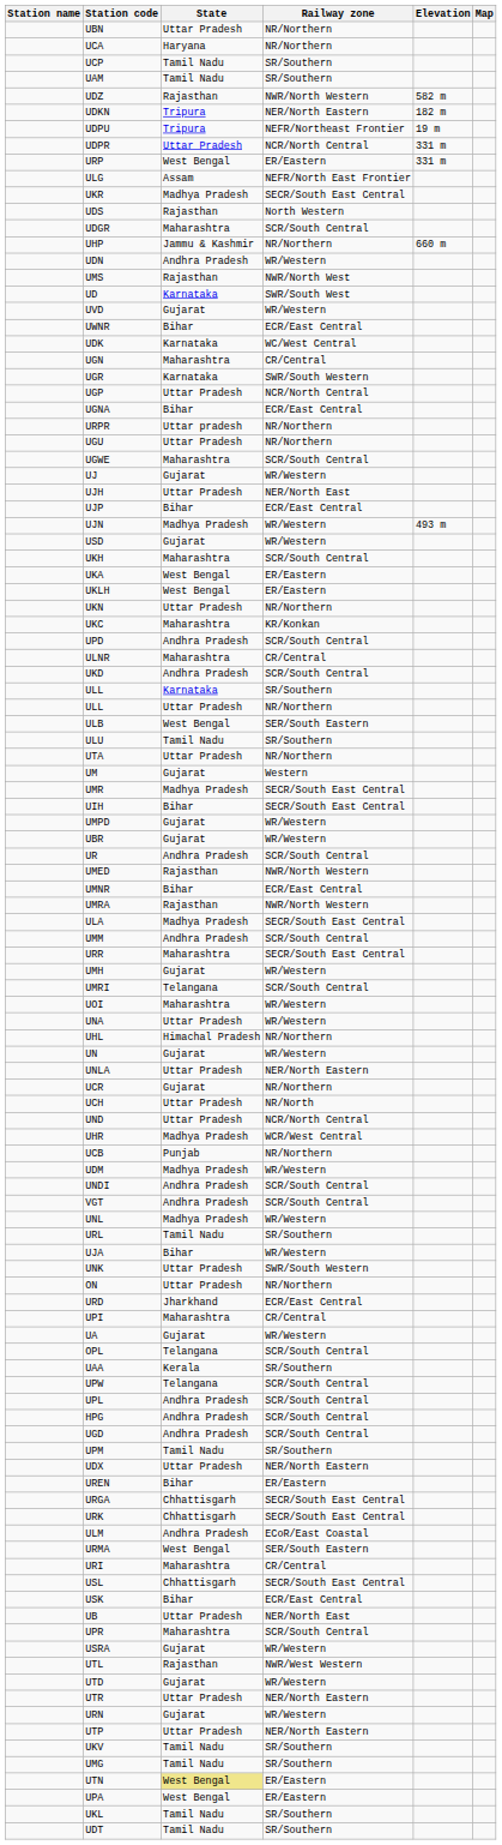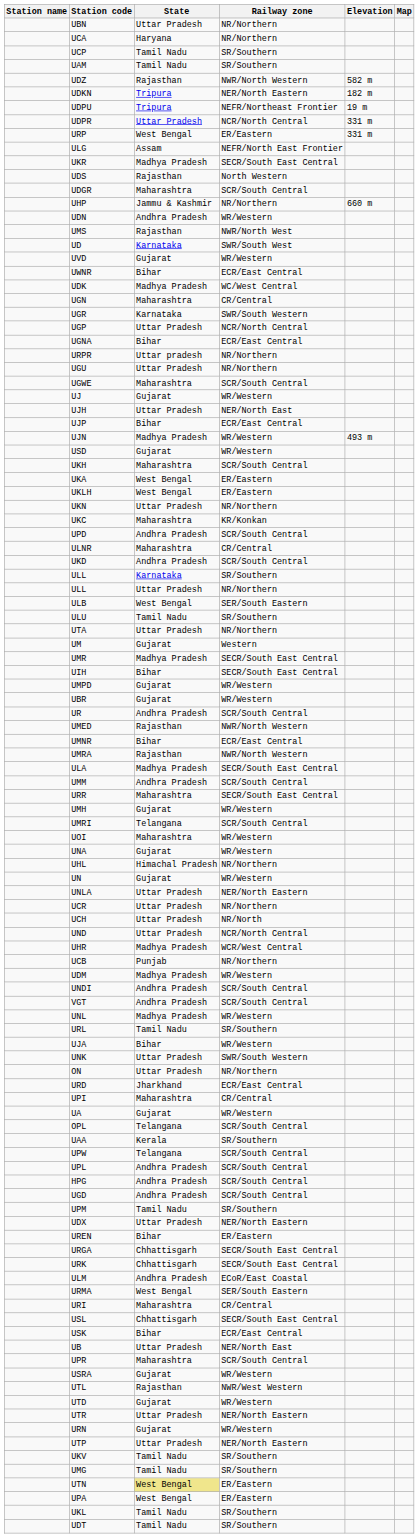 <table class="sortable wikitable">
 <tr>
 <th>Station name</th>
 <th>Station code</th>
 <th>State</th>
 <th>Railway zone</th>
 <th>Elevation</th>
 <th>Map</th>
 </tr>
 <tr>
 <td></td>
 <td>UBN</td>
 <td>Uttar Pradesh</td>
 <td>NR/Northern</td>
 <td></td>
 <td></td>
 </tr>
 <tr>
 <td></td>
 <td>UCA</td>
 <td>Haryana</td>
 <td>NR/Northern</td>
 <td></td>
 <td></td>
 </tr>
 <tr>
 <td></td>
 <td>UCP</td>
 <td>Tamil Nadu</td>
 <td>SR/Southern</td>
 <td></td>
 <td></td>
 </tr>
 <tr>
 <td></td>
 <td>UAM</td>
 <td>Tamil Nadu</td>
 <td>SR/Southern</td>
 <td></td>
 <td></td>
 </tr>
 <tr>
 <td></td>
 <td>UDZ</td>
 <td>Rajasthan</td>
 <td>NWR/North Western</td>
 <td>582 m</td>
 <td></td>
 </tr>
 <tr>
 <td></td>
 <td>UDKN</td>
 <td><a href='#'>Tripura</a></td>
 <td>NER/North Eastern</td>
 <td>182 m</td>
 <td></td>
 </tr>
 <tr>
 <td></td>
 <td>UDPU</td>
 <td><a href='#'>Tripura</a></td>
 <td>NEFR/Northeast Frontier</td>
 <td>19 m</td>
 <td></td>
 </tr>
 <tr>
 <td></td>
 <td>UDPR</td>
 <td><a href='#'>Uttar Pradesh</a></td>
 <td>NCR/North Central</td>
 <td>331 m</td>
 <td></td>
 </tr>
 <tr>
 <td></td>
 <td>URP</td>
 <td>West Bengal</td>
 <td>ER/Eastern</td>
 <td>331 m</td>
 <td></td>
 </tr>
 <tr>
 <td></td>
 <td>ULG</td>
 <td>Assam</td>
 <td>NEFR/North East Frontier</td>
 <td></td>
 <td></td>
 </tr>
 <tr>
 <td></td>
 <td>UKR</td>
 <td>Madhya Pradesh</td>
 <td>SECR/South East Central</td>
 <td></td>
 <td></td>
 </tr>
 <tr>
 <td></td>
 <td>UDS</td>
 <td>Rajasthan</td>
 <td NWR>North Western</td>
 <td></td>
 <td></td>
 </tr>
 <tr>
 <td></td>
 <td>UDGR</td>
 <td>Maharashtra</td>
 <td>SCR/South Central</td>
 <td></td>
 <td></td>
 </tr>
 <tr>
 <td></td>
 <td>UHP</td>
 <td>Jammu & Kashmir</td>
 <td>NR/Northern</td>
 <td>660 m</td>
 <td></td>
 </tr>
 <tr>
 <td></td>
 <td>UDN</td>
 <td>Andhra Pradesh</td>
 <td>WR/Western</td>
 <td></td>
 <td></td>
 </tr>
 <tr>
 <td></td>
 <td>UMS</td>
 <td>Rajasthan</td>
 <td>NWR/North West</td>
 <td></td>
 <td></td>
 </tr>
 <tr>
 <td></td>
 <td>UD</td>
 <td><a href='#'>Karnataka</a></td>
 <td>SWR/South West</td>
 <td></td>
 <td></td>
 </tr>
 <tr>
 <td></td>
 <td>UVD</td>
 <td>Gujarat</td>
 <td>WR/Western</td>
 <td></td>
 <td></td>
 </tr>
 <tr>
 <td></td>
 <td>UWNR</td>
 <td>Bihar</td>
 <td>ECR/East Central</td>
 <td></td>
 <td></td>
 </tr>
 <tr>
 <td></td>
 <td>UDK</td>
-<td>Karnataka</td>
+<td>Madhya Pradesh</td>
 <td>WC/West Central</td>
 <td></td>
 <td></td>
 </tr>
 <tr>
 <td></td>
 <td>UGN</td>
 <td>Maharashtra</td>
 <td>CR/Central</td>
 <td></td>
 <td></td>
 </tr>
 <tr>
 <td></td>
 <td>UGR</td>
 <td>Karnataka</td>
 <td>SWR/South Western</td>
 <td></td>
 <td></td>
 </tr>
 <tr>
 <td></td>
 <td>UGP</td>
 <td>Uttar Pradesh</td>
 <td>NCR/North Central</td>
 <td></td>
 <td></td>
 </tr>
 <tr>
 <td></td>
 <td>UGNA</td>
 <td>Bihar</td>
 <td>ECR/East Central</td>
 <td></td>
 <td></td>
 </tr>
 <tr>
 <td></td>
 <td>URPR</td>
 <td>Uttar pradesh</td>
 <td>NR/Northern</td>
 <td></td>
 <td></td>
 </tr>
 <tr>
 <td></td>
 <td>UGU</td>
 <td>Uttar Pradesh</td>
 <td>NR/Northern</td>
 <td></td>
 <td></td>
 </tr>
 <tr>
 <td></td>
 <td>UGWE</td>
 <td>Maharashtra</td>
 <td>SCR/South Central</td>
 <td></td>
 <td></td>
 </tr>
 <tr>
 <td></td>
 <td>UJ</td>
 <td>Gujarat</td>
 <td>WR/Western</td>
 <td></td>
 <td></td>
 </tr>
 <tr>
 <td></td>
 <td>UJH</td>
 <td>Uttar Pradesh</td>
 <td>NER/North East</td>
 <td></td>
 <td></td>
 </tr>
 <tr>
 <td></td>
 <td>UJP</td>
 <td>Bihar</td>
 <td>ECR/East Central</td>
 <td></td>
 <td></td>
 </tr>
 <tr>
 <td></td>
 <td>UJN</td>
 <td>Madhya Pradesh</td>
 <td>WR/Western</td>
 <td>493 m</td>
 <td></td>
 </tr>
 <tr>
 <td></td>
 <td>USD</td>
 <td>Gujarat</td>
 <td>WR/Western</td>
 <td></td>
 <td></td>
 </tr>
 <tr>
 <td></td>
 <td>UKH</td>
 <td>Maharashtra</td>
 <td>SCR/South Central</td>
 <td></td>
 <td></td>
 </tr>
 <tr>
 <td></td>
 <td>UKA</td>
 <td>West Bengal</td>
 <td>ER/Eastern</td>
 <td></td>
 <td></td>
 </tr>
 <tr>
 <td></td>
 <td>UKLH</td>
 <td>West Bengal</td>
 <td>ER/Eastern</td>
 <td></td>
 <td></td>
 </tr>
 <tr>
 <td></td>
 <td>UKN</td>
 <td>Uttar Pradesh</td>
 <td>NR/Northern</td>
 <td></td>
 <td></td>
 </tr>
 <tr>
 <td></td>
 <td>UKC</td>
 <td>Maharashtra</td>
 <td>KR/Konkan</td>
 <td></td>
 <td></td>
 </tr>
 <tr>
 <td></td>
 <td>UPD</td>
 <td>Andhra Pradesh</td>
 <td>SCR/South Central</td>
 <td></td>
 <td></td>
 </tr>
 <tr>
 <td></td>
 <td>ULNR</td>
 <td>Maharashtra</td>
 <td>CR/Central</td>
 <td></td>
 <td></td>
 </tr>
 <tr>
 <td></td>
 <td>UKD</td>
 <td>Andhra Pradesh</td>
 <td>SCR/South Central</td>
 <td></td>
 <td></td>
 </tr>
 <tr>
 <td></td>
 <td>ULL</td>
 <td><a href='#'>Karnataka</a></td>
 <td>SR/Southern</td>
 <td></td>
 <td></td>
 </tr>
 <tr>
 <td></td>
 <td>ULL</td>
 <td>Uttar Pradesh</td>
 <td>NR/Northern</td>
 <td></td>
 <td></td>
 </tr>
 <tr>
 <td></td>
 <td>ULB</td>
 <td>West Bengal</td>
 <td>SER/South Eastern</td>
 <td></td>
 <td></td>
 </tr>
 <tr>
 <td></td>
 <td>ULU</td>
 <td>Tamil Nadu</td>
 <td>SR/Southern</td>
 <td></td>
 <td></td>
 </tr>
 <tr>
 <td></td>
 <td>UTA</td>
 <td>Uttar Pradesh</td>
 <td>NR/Northern</td>
 <td></td>
 <td></td>
 </tr>
 <tr>
 <td></td>
 <td>UM</td>
 <td>Gujarat</td>
 <td>Western</td>
 <td></td>
 <td></td>
 </tr>
 <tr>
 <td></td>
 <td>UMR</td>
 <td>Madhya Pradesh</td>
 <td>SECR/South East Central</td>
 <td></td>
 <td></td>
 </tr>
 <tr>
 <td></td>
 <td>UIH</td>
 <td>Bihar</td>
 <td>SECR/South East Central</td>
 <td></td>
 <td></td>
 </tr>
 <tr>
 <td></td>
 <td>UMPD</td>
 <td>Gujarat</td>
 <td>WR/Western</td>
 <td></td>
 <td></td>
 </tr>
 <tr>
 <td></td>
 <td>UBR</td>
 <td>Gujarat</td>
 <td>WR/Western</td>
 <td></td>
 <td></td>
 </tr>
 <tr>
 <td></td>
 <td>UR</td>
 <td>Andhra Pradesh</td>
 <td>SCR/South Central</td>
 <td></td>
 <td></td>
 </tr>
 <tr>
 <td></td>
 <td>UMED</td>
 <td>Rajasthan</td>
 <td>NWR/North Western</td>
 <td></td>
 <td></td>
 </tr>
 <tr>
 <td></td>
 <td>UMNR</td>
 <td>Bihar</td>
 <td>ECR/East Central</td>
 <td></td>
 <td></td>
 </tr>
 <tr>
 <td></td>
 <td>UMRA</td>
 <td>Rajasthan</td>
 <td>NWR/North Western</td>
 <td></td>
 <td></td>
 </tr>
 <tr>
 <td></td>
 <td>ULA</td>
 <td>Madhya Pradesh</td>
 <td>SECR/South East Central</td>
 <td></td>
 <td></td>
 </tr>
 <tr>
 <td></td>
 <td>UMM</td>
 <td>Andhra Pradesh</td>
 <td>SCR/South Central</td>
 <td></td>
 <td></td>
 </tr>
 <tr>
 <td></td>
 <td>URR</td>
 <td>Maharashtra</td>
 <td>SECR/South East Central</td>
 <td></td>
 <td></td>
 </tr>
 <tr>
 <td></td>
 <td>UMH</td>
 <td>Gujarat</td>
 <td>WR/Western</td>
 <td></td>
 <td></td>
 </tr>
 <tr>
 <td></td>
 <td>UMRI</td>
 <td>Telangana</td>
 <td>SCR/South Central</td>
 <td></td>
 <td></td>
 </tr>
 <tr>
 <td></td>
 <td>UOI</td>
 <td>Maharashtra</td>
 <td>WR/Western</td>
 <td></td>
 <td></td>
 </tr>
 <tr>
 <td></td>
 <td>UNA</td>
-<td>Uttar Pradesh</td>
+<td>Gujarat</td>
 <td>WR/Western</td>
 <td></td>
 <td></td>
 </tr>
 <tr>
 <td></td>
 <td>UHL</td>
 <td>Himachal Pradesh</td>
 <td>NR/Northern</td>
 <td></td>
 <td></td>
 </tr>
 <tr>
 <td></td>
 <td>UN</td>
 <td>Gujarat</td>
 <td>WR/Western</td>
 <td></td>
 <td></td>
 </tr>
 <tr>
 <td></td>
 <td>UNLA</td>
 <td>Uttar Pradesh</td>
 <td>NER/North Eastern</td>
 <td></td>
 <td></td>
 </tr>
 <tr>
 <td></td>
 <td>UCR</td>
-<td>Gujarat</td>
+<td>Uttar Pradesh</td>
 <td>NR/Northern</td>
 <td></td>
 <td></td>
 </tr>
 <tr>
 <td></td>
 <td>UCH</td>
 <td>Uttar Pradesh</td>
 <td>NR/North</td>
 <td></td>
 <td></td>
 </tr>
 <tr>
 <td></td>
 <td>UND</td>
 <td>Uttar Pradesh</td>
 <td>NCR/North Central</td>
 <td></td>
 <td></td>
 </tr>
 <tr>
 <td></td>
 <td>UHR</td>
 <td>Madhya Pradesh</td>
 <td>WCR/West Central</td>
 <td></td>
 <td></td>
 </tr>
 <tr>
 <td></td>
 <td>UCB</td>
 <td>Punjab</td>
 <td>NR/Northern</td>
 <td></td>
 <td></td>
 </tr>
 <tr>
 <td></td>
 <td>UDM</td>
 <td>Madhya Pradesh</td>
 <td>WR/Western</td>
 <td></td>
 <td></td>
 </tr>
 <tr>
 <td></td>
 <td>UNDI</td>
 <td>Andhra Pradesh</td>
 <td>SCR/South Central</td>
 <td></td>
 <td></td>
 </tr>
 <tr>
 <td></td>
 <td>VGT</td>
 <td>Andhra Pradesh</td>
 <td>SCR/South Central</td>
 <td></td>
 <td></td>
 </tr>
 <tr>
 <td></td>
 <td>UNL</td>
 <td>Madhya Pradesh</td>
 <td>WR/Western</td>
 <td></td>
 <td></td>
 </tr>
 <tr>
 <td></td>
 <td>URL</td>
 <td>Tamil Nadu</td>
 <td>SR/Southern</td>
 <td></td>
 <td></td>
 </tr>
 <tr>
 <td></td>
 <td>UJA</td>
 <td>Bihar</td>
 <td>WR/Western</td>
 <td></td>
 <td></td>
 </tr>
 <tr>
 <td></td>
 <td>UNK</td>
 <td>Uttar Pradesh</td>
 <td>SWR/South Western</td>
 <td></td>
 <td></td>
 </tr>
 <tr>
 <td></td>
 <td>ON</td>
 <td>Uttar Pradesh</td>
 <td>NR/Northern</td>
 <td></td>
 <td></td>
 </tr>
 <tr>
 <td></td>
 <td>URD</td>
 <td>Jharkhand</td>
 <td>ECR/East Central</td>
 <td></td>
 <td></td>
 </tr>
 <tr>
 <td></td>
 <td>UPI</td>
 <td>Maharashtra</td>
 <td>CR/Central</td>
 <td></td>
 <td></td>
 </tr>
 <tr>
 <td></td>
 <td>UA</td>
 <td>Gujarat</td>
 <td>WR/Western</td>
 <td></td>
 <td></td>
 </tr>
 <tr>
 <td></td>
 <td>OPL</td>
 <td>Telangana</td>
 <td>SCR/South Central</td>
 <td></td>
 <td></td>
 </tr>
 <tr>
 <td></td>
 <td>UAA</td>
 <td>Kerala</td>
 <td>SR/Southern</td>
 <td></td>
 <td></td>
 </tr>
 <tr>
 <td></td>
 <td>UPW</td>
 <td>Telangana</td>
 <td>SCR/South Central</td>
 <td></td>
 <td></td>
 </tr>
 <tr>
 <td></td>
 <td>UPL</td>
 <td>Andhra Pradesh</td>
 <td>SCR/South Central</td>
 <td></td>
 <td></td>
 </tr>
 <tr>
 <td></td>
 <td>HPG</td>
 <td>Andhra Pradesh</td>
 <td>SCR/South Central</td>
 <td></td>
 <td></td>
 </tr>
 <tr>
 <td></td>
 <td>UGD</td>
 <td>Andhra Pradesh</td>
 <td>SCR/South Central</td>
 <td></td>
 <td></td>
 </tr>
 <tr>
 <td></td>
 <td>UPM</td>
 <td>Tamil Nadu</td>
 <td>SR/Southern</td>
 <td></td>
 <td></td>
 </tr>
 <tr>
 <td></td>
 <td>UDX</td>
 <td>Uttar Pradesh</td>
 <td>NER/North Eastern</td>
 <td></td>
 <td></td>
 </tr>
 <tr>
 <td></td>
 <td>UREN</td>
 <td>Bihar</td>
 <td>ER/Eastern</td>
 <td></td>
 <td></td>
 </tr>
 <tr>
 <td></td>
 <td>URGA</td>
 <td>Chhattisgarh</td>
 <td>SECR/South East Central</td>
 <td></td>
 <td></td>
 </tr>
 <tr>
 <td></td>
 <td>URK</td>
 <td>Chhattisgarh</td>
 <td>SECR/South East Central</td>
 <td></td>
 <td></td>
 </tr>
 <tr>
 <td></td>
 <td>ULM</td>
 <td>Andhra Pradesh</td>
 <td>ECoR/East Coastal</td>
 <td></td>
 <td></td>
 </tr>
 <tr>
 <td></td>
 <td>URMA</td>
 <td>West Bengal</td>
 <td>SER/South Eastern</td>
 <td></td>
 <td></td>
 </tr>
 <tr>
 <td></td>
 <td>URI</td>
 <td>Maharashtra</td>
 <td>CR/Central</td>
 <td></td>
 <td></td>
 </tr>
 <tr>
 <td></td>
 <td>USL</td>
 <td>Chhattisgarh</td>
 <td>SECR/South East Central</td>
 <td></td>
 <td></td>
 </tr>
 <tr>
 <td></td>
 <td>USK</td>
 <td>Bihar</td>
 <td>ECR/East Central</td>
 <td></td>
 <td></td>
 </tr>
 <tr>
 <td></td>
 <td>UB</td>
 <td>Uttar Pradesh</td>
 <td>NER/North East</td>
 <td></td>
 <td></td>
 </tr>
 <tr>
 <td></td>
 <td>UPR</td>
 <td>Maharashtra</td>
 <td>SCR/South Central</td>
 <td></td>
 <td></td>
 </tr>
 <tr>
 <td></td>
 <td>USRA</td>
 <td>Gujarat</td>
 <td>WR/Western</td>
 <td></td>
 <td></td>
 </tr>
 <tr>
 <td></td>
 <td>UTL</td>
 <td>Rajasthan</td>
 <td>NWR/West Western</td>
 <td></td>
 <td></td>
 </tr>
 <tr>
 <td></td>
 <td>UTD</td>
 <td>Gujarat</td>
 <td>WR/Western</td>
 <td></td>
 <td></td>
 </tr>
 <tr>
 <td></td>
 <td>UTR</td>
 <td>Uttar Pradesh</td>
 <td>NER/North Eastern</td>
 <td></td>
 <td></td>
 </tr>
 <tr>
 <td></td>
 <td>URN</td>
 <td>Gujarat</td>
 <td>WR/Western</td>
 <td></td>
 <td></td>
 </tr>
 <tr>
 <td></td>
 <td>UTP</td>
 <td>Uttar Pradesh</td>
 <td>NER/North Eastern</td>
 <td></td>
 <td></td>
 </tr>
 <tr>
 <td></td>
 <td>UKV</td>
 <td>Tamil Nadu</td>
 <td>SR/Southern</td>
 <td></td>
 <td></td>
 </tr>
 <tr>
 <td></td>
 <td>UMG</td>
 <td>Tamil Nadu</td>
 <td>SR/Southern</td>
 <td></td>
 <td></td>
 </tr>
 <tr>
 <td></td>
 <td>UTN</td>
 <td style="background: khaki;">West Bengal</td>
 <td>ER/Eastern</td>
 <td></td>
 <td></td>
 </tr>
 <tr>
 <td></td>
 <td>UPA</td>
 <td>West Bengal</td>
 <td>ER/Eastern</td>
 <td></td>
 <td></td>
 </tr>
 <tr>
 <td></td>
 <td>UKL</td>
 <td>Tamil Nadu</td>
 <td>SR/Southern</td>
 <td></td>
 <td></td>
 </tr>
 <tr>
 <td></td>
 <td>UDT</td>
 <td>Tamil Nadu</td>
 <td>SR/Southern</td>
 <td></td>
 <td></td>
 </tr>
 </table>
